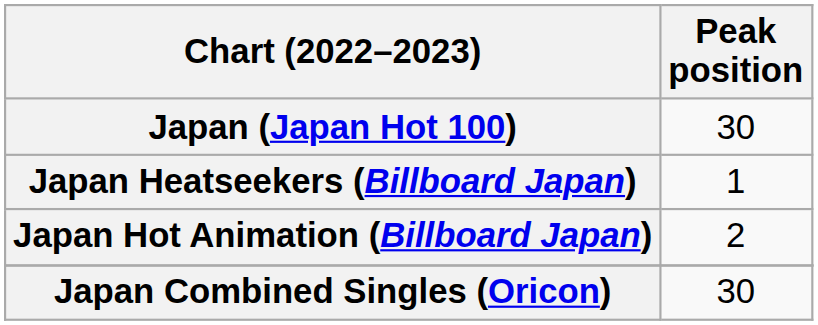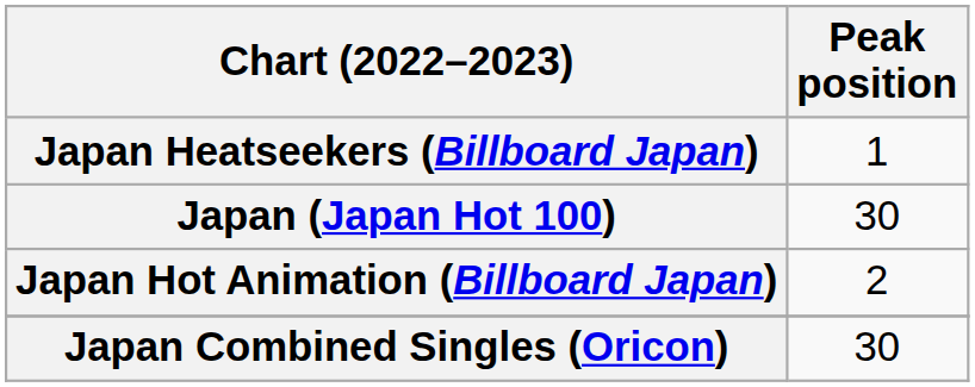 <table class="wikitable sortable plainrowheaders" style="text-align:center">
 <tr>
 <th scope="col">Chart (2022–2023)</th>
 <th scope="col">Peak<br>position</th>
 </tr>
 <tr>
+<th scope="row">Japan Heatseekers (<em><a href='#'>Billboard Japan</a></em>)</th>
+<td>1</td>
+</tr>
+<tr>
 <th scope="row">Japan (<a href='#'>Japan Hot 100</a>)</th>
 <td>30</td>
-</tr>
-<tr>
-<th scope="row">Japan Heatseekers (<em><a href='#'>Billboard Japan</a></em>)</th>
-<td>1</td>
 </tr>
 <tr>
 <th scope="row">Japan Hot Animation (<em><a href='#'>Billboard Japan</a></em>)</th>
 <td>2</td>
 </tr>
 <tr>
 </tr>
 <tr>
 <th scope="row">Japan Combined Singles (<a href='#'>Oricon</a>)</th>
 <td>30</td>
 </tr>
 </table>
